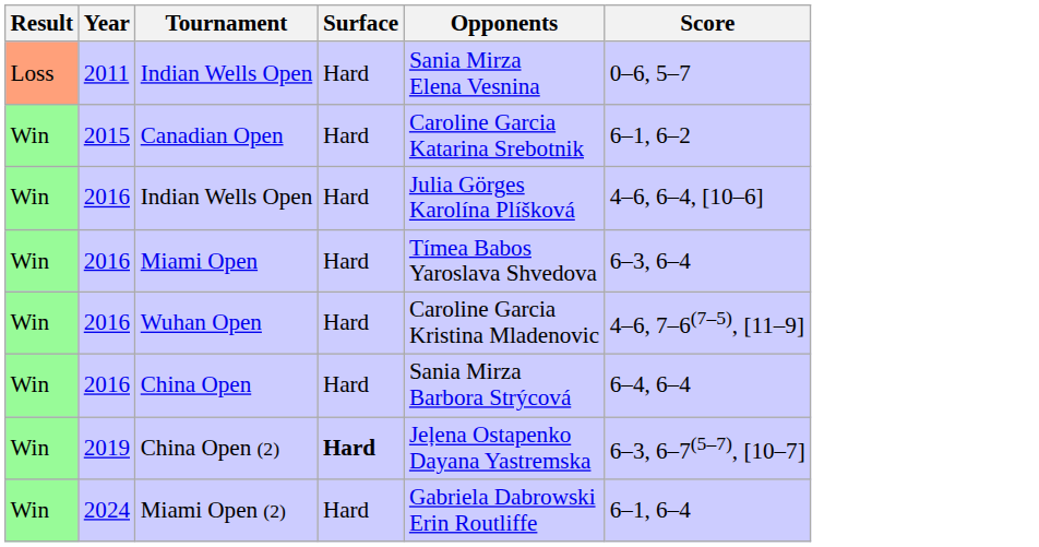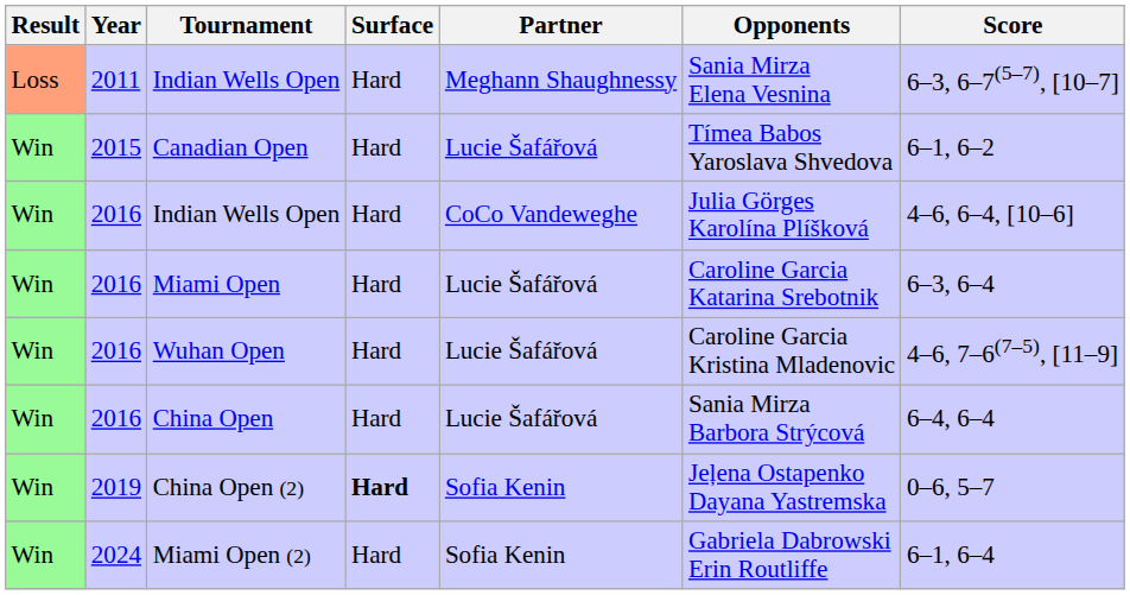 <table class="sortable wikitable">
 <tr>
 <th>Result</th>
 <th>Year</th>
 <th>Tournament</th>
 <th>Surface</th>
+<th>Partner</th>
 <th>Opponents</th>
 <th class="unsortable">Score</th>
 </tr>
 <tr bgcolor=CCCCFF>
 <td bgcolor=ffa07a>Loss</td>
 <td><a href='#'>2011</a></td>
 <td><a href='#'>Indian Wells Open</a></td>
 <td>Hard</td>
+<td> <a href='#'>Meghann Shaughnessy</a></td>
 <td> <a href='#'>Sania Mirza</a> <br>  <a href='#'>Elena Vesnina</a></td>
-<td>0–6, 5–7</td>
+<td>6–3, 6–7<sup>(5–7)</sup>, [10–7]</td>
 </tr>
 <tr bgcolor=CCCCFF>
 <td bgcolor=98FB98>Win</td>
 <td><a href='#'>2015</a></td>
 <td><a href='#'>Canadian Open</a></td>
 <td>Hard</td>
-<td> <a href='#'>Caroline Garcia</a> <br>  <a href='#'>Katarina Srebotnik</a></td>
+<td> <a href='#'>Lucie Šafářová</a></td>
+<td> <a href='#'>Tímea Babos</a> <br>  Yaroslava Shvedova</td>
 <td>6–1, 6–2</td>
 </tr>
 <tr bgcolor=CCCCFF>
 <td bgcolor=98FB98>Win</td>
 <td><a href='#'>2016</a></td>
 <td>Indian Wells Open</td>
 <td>Hard</td>
+<td> <a href='#'>CoCo Vandeweghe</a></td>
 <td> <a href='#'>Julia Görges</a> <br>  <a href='#'>Karolína Plíšková</a></td>
 <td>4–6, 6–4, [10–6]</td>
 </tr>
 <tr bgcolor=CCCCFF>
 <td bgcolor=98FB98>Win</td>
 <td><a href='#'>2016</a></td>
 <td><a href='#'>Miami Open</a></td>
 <td>Hard</td>
-<td> <a href='#'>Tímea Babos</a> <br>  Yaroslava Shvedova</td>
+<td> Lucie Šafářová</td>
+<td> <a href='#'>Caroline Garcia</a> <br>  <a href='#'>Katarina Srebotnik</a></td>
 <td>6–3, 6–4</td>
 </tr>
 <tr bgcolor=CCCCFF>
 <td bgcolor=98FB98>Win</td>
 <td><a href='#'>2016</a></td>
 <td><a href='#'>Wuhan Open</a></td>
 <td>Hard</td>
+<td> Lucie Šafářová</td>
 <td> Caroline Garcia <br>  Kristina Mladenovic</td>
 <td>4–6, 7–6<sup>(7–5)</sup>, [11–9]</td>
 </tr>
 <tr bgcolor=CCCCFF>
 <td bgcolor=98FB98>Win</td>
 <td><a href='#'>2016</a></td>
 <td><a href='#'>China Open</a></td>
 <td>Hard</td>
+<td> Lucie Šafářová</td>
 <td> Sania Mirza <br>  <a href='#'>Barbora Strýcová</a></td>
 <td>6–4, 6–4</td>
 </tr>
 <tr bgcolor=CCCCFF>
 <td bgcolor=98FB98>Win</td>
 <td><a href='#'>2019</a></td>
 <td>China Open <small>(2)</small></td>
 <td><strong>Hard</strong></td>
+<td> <a href='#'>Sofia Kenin</a></td>
 <td> <a href='#'>Jeļena Ostapenko</a> <br>  <a href='#'>Dayana Yastremska</a></td>
-<td>6–3, 6–7<sup>(5–7)</sup>, [10–7]</td>
+<td>0–6, 5–7</td>
 </tr>
 <tr style="background:#CCCCFF">
 <td style="background:#98fb98;">Win</td>
 <td><a href='#'>2024</a></td>
 <td>Miami Open <small>(2)</small></td>
 <td>Hard</td>
+<td> Sofia Kenin</td>
 <td> <a href='#'>Gabriela Dabrowski</a> <br>  <a href='#'>Erin Routliffe</a></td>
 <td>6–1, 6–4</td>
 </tr>
 </table>
